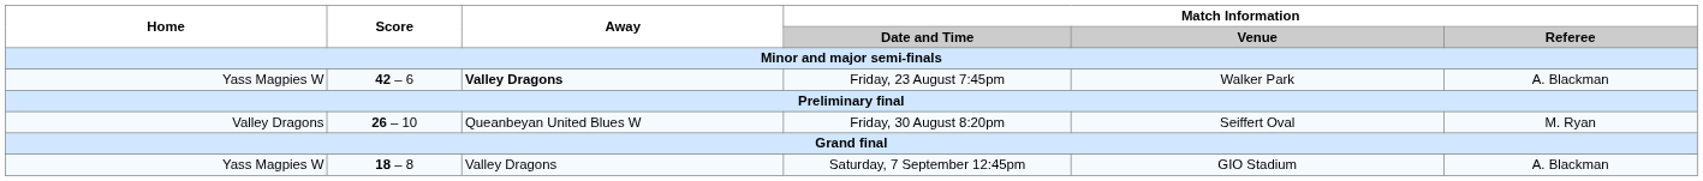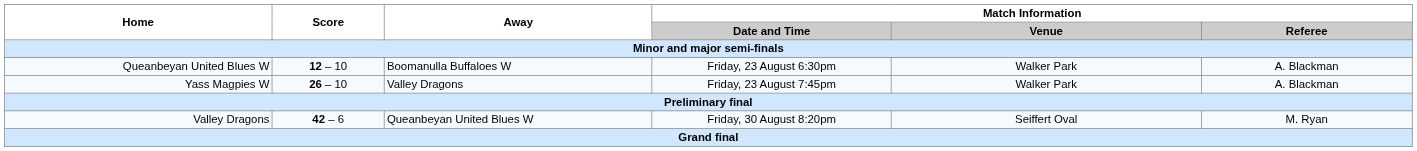 <table border="1" cellpadding="3" cellspacing="0" width="100%" style="border-collapse:collapse;  text-align:center;">
 <tr>
 <th rowspan="2" width="19%">Home</th>
 <th rowspan="2" width="8%">Score</th>
 <th rowspan="2" width="19%">Away</th>
 <th colspan="3">Match Information</th>
 </tr>
 <tr bgcolor="#CCCCCC">
 <th width="17%">Date and Time</th>
 <th width="22%">Venue</th>
 <th width="50%">Referee</th>
 </tr>
 <tr style="background:#d0e7ff;">
 <td colspan="6"><strong>Minor and major semi-finals</strong></td>
 </tr>
 <tr style="text-align:center; background:#f5faff;">
+<td align="right">Queanbeyan United Blues W </td>
+<td><strong>12</strong> – 10</td>
+<td align="left"> Boomanulla Buffaloes W</td>
+<td>Friday, 23 August 6:30pm</td>
+<td>Walker Park</td>
+<td>A. Blackman</td>
+</tr>
+<tr style="text-align:center; background:#f5faff;">
 <td align="right">Yass Magpies W </td>
-<td><strong>42</strong> – 6</td>
-<td align="left"><strong> Valley Dragons</strong></td>
+<td><strong>26</strong> – 10</td>
+<td align="left"> Valley Dragons</td>
 <td>Friday, 23 August 7:45pm</td>
 <td>Walker Park</td>
 <td>A. Blackman</td>
 </tr>
 <tr style="background:#d0e7ff;">
 <td colspan="6"><strong>Preliminary final</strong></td>
 </tr>
 <tr style="text-align:center; background:#f5faff;">
 <td align="right">Valley Dragons </td>
-<td><strong>26</strong> – 10</td>
+<td><strong>42</strong> – 6</td>
 <td align="left"> Queanbeyan United Blues W</td>
 <td>Friday, 30 August 8:20pm</td>
 <td>Seiffert Oval</td>
 <td>M. Ryan</td>
 </tr>
 <tr style="background:#d0e7ff;">
 <td colspan="6"><strong>Grand final</strong></td>
 </tr>
-<tr style="text-align:center; background:#f5faff;">
-<td align="right">Yass Magpies W </td>
-<td><strong>18</strong> – 8</td>
-<td align="left"> Valley Dragons</td>
-<td>Saturday, 7 September 12:45pm</td>
-<td>GIO Stadium</td>
-<td>A. Blackman</td>
-</tr>
 </table>
